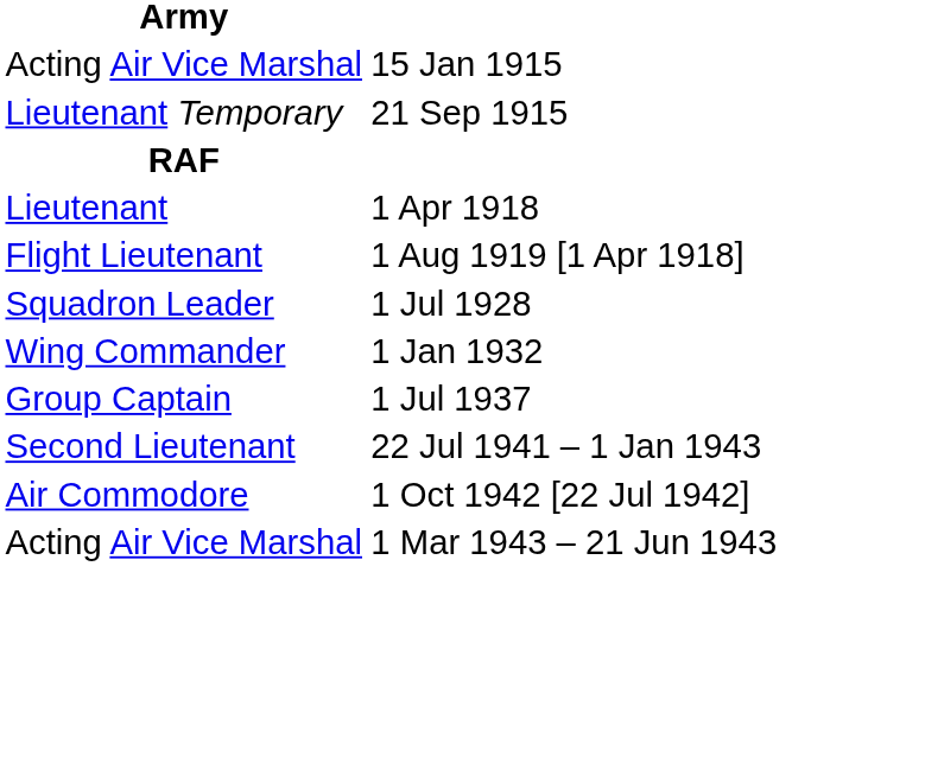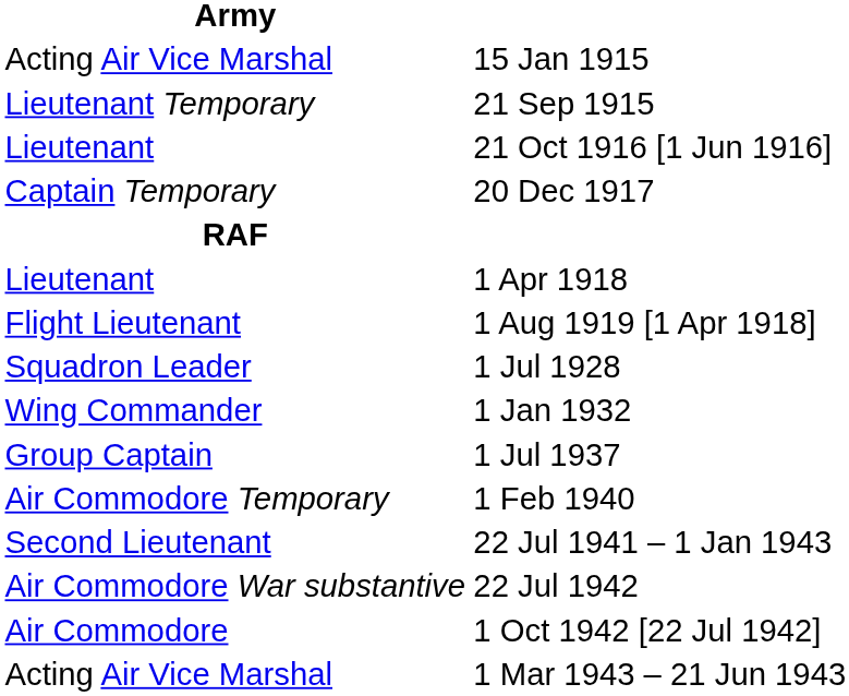 <table>
 <tr>
 <th>Army</th>
 </tr>
 <tr>
 <td>Acting <a href='#'>Air Vice Marshal</a></td>
 <td>15 Jan 1915</td>
 </tr>
 <tr>
 <td><a href='#'>Lieutenant</a> <em>Temporary</em></td>
 <td>21 Sep 1915</td>
+</tr>
+<tr>
+<td><a href='#'>Lieutenant</a></td>
+<td>21 Oct 1916 [1 Jun 1916]</td>
+</tr>
+<tr>
+<td><a href='#'>Captain</a> <em>Temporary</em></td>
+<td>20 Dec 1917</td>
 </tr>
 <tr>
 <th>RAF</th>
 </tr>
 <tr>
 <td><a href='#'>Lieutenant</a></td>
 <td>1 Apr 1918</td>
 </tr>
 <tr>
 <td><a href='#'>Flight Lieutenant</a></td>
 <td>1 Aug 1919 [1 Apr 1918]</td>
 </tr>
 <tr>
 <td><a href='#'>Squadron Leader</a></td>
 <td>1 Jul 1928</td>
 </tr>
 <tr>
 <td><a href='#'>Wing Commander</a></td>
 <td>1 Jan 1932</td>
 </tr>
 <tr>
 <td><a href='#'>Group Captain</a></td>
 <td>1 Jul 1937</td>
 </tr>
 <tr>
+<td><a href='#'>Air Commodore</a> <em>Temporary</em></td>
+<td>1 Feb 1940</td>
+</tr>
+<tr>
 <td><a href='#'>Second Lieutenant</a></td>
 <td>22 Jul 1941 – 1 Jan 1943</td>
+</tr>
+<tr>
+<td><a href='#'>Air Commodore</a> <em>War substantive</em></td>
+<td>22 Jul 1942</td>
 </tr>
 <tr>
 <td><a href='#'>Air Commodore</a></td>
 <td>1 Oct 1942 [22 Jul 1942]</td>
 </tr>
 <tr>
 <td>Acting <a href='#'>Air Vice Marshal</a></td>
 <td>1 Mar 1943 – 21 Jun 1943</td>
 </tr>
 </table>
